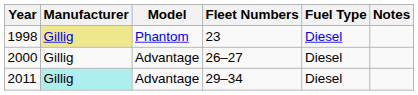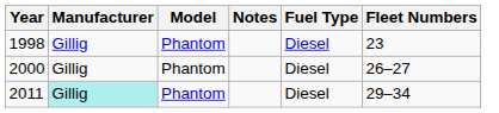 <table class="wikitable sortable">
 <tr>
 <th>Year</th>
 <th>Manufacturer</th>
 <th>Model</th>
+<th class="unsortable">Notes</th>
+<th>Fuel Type</th>
 <th>Fleet Numbers</th>
-<th>Fuel Type</th>
-<th class="unsortable">Notes</th>
 </tr>
 <tr>
 <td>1998</td>
-<td style="background: khaki;"><a href='#'>Gillig</a></td>
+<td><a href='#'>Gillig</a></td>
 <td><a href='#'>Phantom</a></td>
+<td></td>
+<td><a href='#'>Diesel</a></td>
 <td>23</td>
-<td><a href='#'>Diesel</a></td>
-<td></td>
 </tr>
 <tr>
 <td>2000</td>
 <td>Gillig</td>
-<td>Advantage</td>
+<td>Phantom</td>
+<td></td>
+<td>Diesel</td>
 <td>26–27</td>
-<td>Diesel</td>
-<td></td>
 </tr>
 <tr>
 <td>2011</td>
 <td style="background: paleturquoise;">Gillig</td>
-<td>Advantage</td>
+<td><a href='#'>Phantom</a></td>
+<td></td>
+<td>Diesel</td>
 <td>29–34</td>
-<td>Diesel</td>
-<td></td>
 </tr>
 </table>
